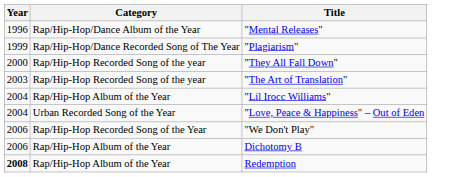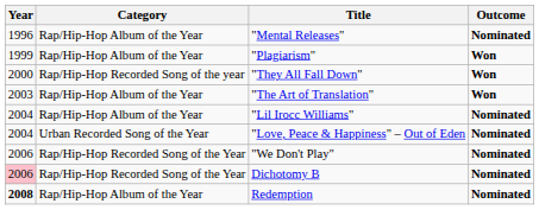 <table class="wikitable">
 <tr>
 <th>Year</th>
 <th>Category</th>
 <th>Title</th>
+<th>Outcome</th>
 </tr>
 <tr>
 <td>1996</td>
-<td>Rap/Hip-Hop/Dance Album of the Year</td>
+<td>Rap/Hip-Hop Album of the Year</td>
 <td>"<a href='#'>Mental Releases</a>"</td>
+<td><strong>Nominated</strong></td>
 </tr>
 <tr>
 <td>1999</td>
-<td>Rap/Hip-Hop/Dance Recorded Song of The Year</td>
+<td>Rap/Hip-Hop Album of the Year</td>
 <td>"<a href='#'>Plagiarism</a>"</td>
+<td><strong>Won</strong></td>
 </tr>
 <tr>
 <td>2000</td>
 <td>Rap/Hip-Hop Recorded Song of the year</td>
 <td>"<a href='#'>They All Fall Down</a>"</td>
+<td><strong>Won</strong></td>
 </tr>
 <tr>
 <td>2003</td>
-<td>Rap/Hip-Hop Recorded Song of the year</td>
+<td>Rap/Hip-Hop Album of the Year</td>
 <td>"<a href='#'>The Art of Translation</a>"</td>
+<td><strong>Won</strong></td>
 </tr>
 <tr>
 <td>2004</td>
 <td>Rap/Hip-Hop Album of the Year</td>
 <td>"<a href='#'>Lil Irocc Williams</a>"</td>
+<td><strong>Nominated</strong></td>
 </tr>
 <tr>
 <td>2004</td>
 <td>Urban Recorded Song of the Year</td>
 <td>"<a href='#'>Love, Peace & Happiness</a>" – <a href='#'>Out of Eden</a></td>
+<td><strong>Nominated</strong></td>
 </tr>
 <tr>
 <td>2006</td>
 <td>Rap/Hip-Hop Recorded Song of the Year</td>
 <td>"We Don't Play"</td>
+<td><strong>Nominated</strong></td>
 </tr>
 <tr>
-<td>2006</td>
-<td>Rap/Hip-Hop Album of the Year</td>
+<td style="background: pink;">2006</td>
+<td>Rap/Hip-Hop Recorded Song of the Year</td>
 <td><a href='#'>Dichotomy B</a></td>
+<td><strong>Nominated</strong></td>
 </tr>
 <tr>
 <td><strong>2008</strong></td>
 <td>Rap/Hip-Hop Album of the Year</td>
 <td><a href='#'>Redemption</a></td>
+<td><strong>Nominated</strong></td>
 </tr>
 </table>
